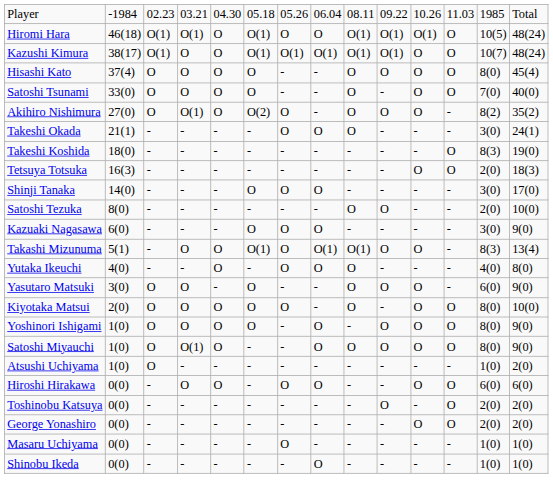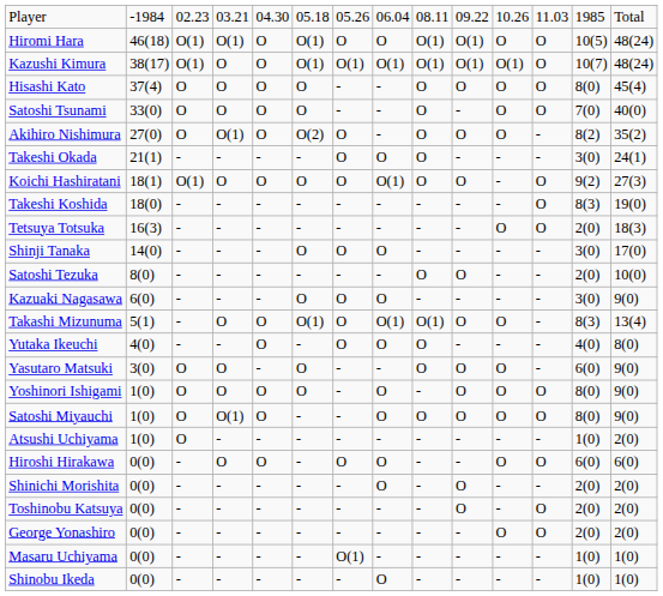 <table class="wikitable" style="text-align:left;">
 <tr>
 <td>Player</td>
 <td>-1984</td>
 <td>02.23</td>
 <td>03.21</td>
 <td>04.30</td>
 <td>05.18</td>
 <td>05.26</td>
 <td>06.04</td>
 <td>08.11</td>
 <td>09.22</td>
 <td>10.26</td>
 <td>11.03</td>
 <td>1985</td>
 <td>Total</td>
 </tr>
 <tr>
 <td><a href='#'>Hiromi Hara</a></td>
 <td>46(18)</td>
 <td>O(1)</td>
 <td>O(1)</td>
 <td>O</td>
 <td>O(1)</td>
 <td>O</td>
 <td>O</td>
 <td>O(1)</td>
 <td>O(1)</td>
-<td>O(1)</td>
+<td>O</td>
 <td>O</td>
 <td>10(5)</td>
 <td>48(24)</td>
 </tr>
 <tr>
 <td><a href='#'>Kazushi Kimura</a></td>
 <td>38(17)</td>
 <td>O(1)</td>
 <td>O</td>
 <td>O</td>
 <td>O(1)</td>
 <td>O(1)</td>
 <td>O(1)</td>
 <td>O(1)</td>
 <td>O(1)</td>
-<td>O</td>
+<td>O(1)</td>
 <td>O</td>
 <td>10(7)</td>
 <td>48(24)</td>
 </tr>
 <tr>
 <td><a href='#'>Hisashi Kato</a></td>
 <td>37(4)</td>
 <td>O</td>
 <td>O</td>
 <td>O</td>
 <td>O</td>
 <td>-</td>
 <td>-</td>
 <td>O</td>
 <td>O</td>
 <td>O</td>
 <td>O</td>
 <td>8(0)</td>
 <td>45(4)</td>
 </tr>
 <tr>
 <td><a href='#'>Satoshi Tsunami</a></td>
 <td>33(0)</td>
 <td>O</td>
 <td>O</td>
 <td>O</td>
 <td>O</td>
 <td>-</td>
 <td>-</td>
 <td>O</td>
 <td>-</td>
 <td>O</td>
 <td>O</td>
 <td>7(0)</td>
 <td>40(0)</td>
 </tr>
 <tr>
 <td><a href='#'>Akihiro Nishimura</a></td>
 <td>27(0)</td>
 <td>O</td>
 <td>O(1)</td>
 <td>O</td>
 <td>O(2)</td>
 <td>O</td>
 <td>-</td>
 <td>O</td>
 <td>O</td>
 <td>O</td>
 <td>-</td>
 <td>8(2)</td>
 <td>35(2)</td>
 </tr>
 <tr>
 <td><a href='#'>Takeshi Okada</a></td>
 <td>21(1)</td>
 <td>-</td>
 <td>-</td>
 <td>-</td>
 <td>-</td>
 <td>O</td>
 <td>O</td>
 <td>O</td>
 <td>-</td>
 <td>-</td>
 <td>-</td>
 <td>3(0)</td>
 <td>24(1)</td>
+</tr>
+<tr>
+<td><a href='#'>Koichi Hashiratani</a></td>
+<td>18(1)</td>
+<td>O(1)</td>
+<td>O</td>
+<td>O</td>
+<td>O</td>
+<td>O</td>
+<td>O(1)</td>
+<td>O</td>
+<td>O</td>
+<td>-</td>
+<td>O</td>
+<td>9(2)</td>
+<td>27(3)</td>
 </tr>
 <tr>
 <td><a href='#'>Takeshi Koshida</a></td>
 <td>18(0)</td>
 <td>-</td>
 <td>-</td>
 <td>-</td>
 <td>-</td>
 <td>-</td>
 <td>-</td>
 <td>-</td>
 <td>-</td>
 <td>-</td>
 <td>O</td>
 <td>8(3)</td>
 <td>19(0)</td>
 </tr>
 <tr>
 <td><a href='#'>Tetsuya Totsuka</a></td>
 <td>16(3)</td>
 <td>-</td>
 <td>-</td>
 <td>-</td>
 <td>-</td>
 <td>-</td>
 <td>-</td>
 <td>-</td>
 <td>-</td>
 <td>O</td>
 <td>O</td>
 <td>2(0)</td>
 <td>18(3)</td>
 </tr>
 <tr>
 <td><a href='#'>Shinji Tanaka</a></td>
 <td>14(0)</td>
 <td>-</td>
 <td>-</td>
 <td>-</td>
 <td>O</td>
 <td>O</td>
 <td>O</td>
 <td>-</td>
 <td>-</td>
 <td>-</td>
 <td>-</td>
 <td>3(0)</td>
 <td>17(0)</td>
 </tr>
 <tr>
 <td><a href='#'>Satoshi Tezuka</a></td>
 <td>8(0)</td>
 <td>-</td>
 <td>-</td>
 <td>-</td>
 <td>-</td>
 <td>-</td>
 <td>-</td>
 <td>O</td>
 <td>O</td>
 <td>-</td>
 <td>-</td>
 <td>2(0)</td>
 <td>10(0)</td>
 </tr>
 <tr>
 <td><a href='#'>Kazuaki Nagasawa</a></td>
 <td>6(0)</td>
 <td>-</td>
 <td>-</td>
 <td>-</td>
 <td>O</td>
 <td>O</td>
 <td>O</td>
 <td>-</td>
 <td>-</td>
 <td>-</td>
 <td>-</td>
 <td>3(0)</td>
 <td>9(0)</td>
 </tr>
 <tr>
 <td><a href='#'>Takashi Mizunuma</a></td>
 <td>5(1)</td>
 <td>-</td>
 <td>O</td>
 <td>O</td>
 <td>O(1)</td>
 <td>O</td>
 <td>O(1)</td>
 <td>O(1)</td>
 <td>O</td>
 <td>O</td>
 <td>-</td>
 <td>8(3)</td>
 <td>13(4)</td>
 </tr>
 <tr>
 <td><a href='#'>Yutaka Ikeuchi</a></td>
 <td>4(0)</td>
 <td>-</td>
 <td>-</td>
 <td>O</td>
 <td>-</td>
 <td>O</td>
 <td>O</td>
 <td>O</td>
 <td>-</td>
 <td>-</td>
 <td>-</td>
 <td>4(0)</td>
 <td>8(0)</td>
 </tr>
 <tr>
 <td><a href='#'>Yasutaro Matsuki</a></td>
 <td>3(0)</td>
 <td>O</td>
 <td>O</td>
 <td>-</td>
 <td>O</td>
 <td>-</td>
 <td>-</td>
 <td>O</td>
 <td>O</td>
 <td>O</td>
 <td>-</td>
 <td>6(0)</td>
 <td>9(0)</td>
 </tr>
 <tr>
-<td><a href='#'>Kiyotaka Matsui</a></td>
-<td>2(0)</td>
-<td>O</td>
-<td>O</td>
-<td>O</td>
-<td>O</td>
-<td>O</td>
-<td>-</td>
-<td>O</td>
-<td>-</td>
-<td>O</td>
-<td>O</td>
-<td>8(0)</td>
-<td>10(0)</td>
-</tr>
-<tr>
 <td><a href='#'>Yoshinori Ishigami</a></td>
 <td>1(0)</td>
 <td>O</td>
 <td>O</td>
 <td>O</td>
 <td>O</td>
 <td>-</td>
 <td>O</td>
 <td>-</td>
 <td>O</td>
 <td>O</td>
 <td>O</td>
 <td>8(0)</td>
 <td>9(0)</td>
 </tr>
 <tr>
 <td><a href='#'>Satoshi Miyauchi</a></td>
 <td>1(0)</td>
 <td>O</td>
 <td>O(1)</td>
 <td>O</td>
 <td>-</td>
 <td>-</td>
 <td>O</td>
 <td>O</td>
 <td>O</td>
 <td>O</td>
 <td>O</td>
 <td>8(0)</td>
 <td>9(0)</td>
 </tr>
 <tr>
 <td><a href='#'>Atsushi Uchiyama</a></td>
 <td>1(0)</td>
 <td>O</td>
 <td>-</td>
 <td>-</td>
 <td>-</td>
 <td>-</td>
 <td>-</td>
 <td>-</td>
 <td>-</td>
 <td>-</td>
 <td>-</td>
 <td>1(0)</td>
 <td>2(0)</td>
 </tr>
 <tr>
 <td><a href='#'>Hiroshi Hirakawa</a></td>
 <td>0(0)</td>
 <td>-</td>
 <td>O</td>
 <td>O</td>
 <td>-</td>
 <td>O</td>
 <td>O</td>
 <td>-</td>
 <td>-</td>
 <td>O</td>
 <td>O</td>
 <td>6(0)</td>
 <td>6(0)</td>
 </tr>
 <tr>
+<td><a href='#'>Shinichi Morishita</a></td>
+<td>0(0)</td>
+<td>-</td>
+<td>-</td>
+<td>-</td>
+<td>-</td>
+<td>-</td>
+<td>O</td>
+<td>-</td>
+<td>O</td>
+<td>-</td>
+<td>-</td>
+<td>2(0)</td>
+<td>2(0)</td>
+</tr>
+<tr>
 <td><a href='#'>Toshinobu Katsuya</a></td>
 <td>0(0)</td>
 <td>-</td>
 <td>-</td>
 <td>-</td>
 <td>-</td>
 <td>-</td>
 <td>-</td>
 <td>-</td>
 <td>O</td>
 <td>-</td>
 <td>O</td>
 <td>2(0)</td>
 <td>2(0)</td>
 </tr>
 <tr>
 <td><a href='#'>George Yonashiro</a></td>
 <td>0(0)</td>
 <td>-</td>
 <td>-</td>
 <td>-</td>
 <td>-</td>
 <td>-</td>
 <td>-</td>
 <td>-</td>
 <td>-</td>
 <td>O</td>
 <td>O</td>
 <td>2(0)</td>
 <td>2(0)</td>
 </tr>
 <tr>
 <td><a href='#'>Masaru Uchiyama</a></td>
 <td>0(0)</td>
 <td>-</td>
 <td>-</td>
 <td>-</td>
 <td>-</td>
-<td>O</td>
+<td>O(1)</td>
 <td>-</td>
 <td>-</td>
 <td>-</td>
 <td>-</td>
 <td>-</td>
 <td>1(0)</td>
 <td>1(0)</td>
 </tr>
 <tr>
 <td><a href='#'>Shinobu Ikeda</a></td>
 <td>0(0)</td>
 <td>-</td>
 <td>-</td>
 <td>-</td>
 <td>-</td>
 <td>-</td>
 <td>O</td>
 <td>-</td>
 <td>-</td>
 <td>-</td>
 <td>-</td>
 <td>1(0)</td>
 <td>1(0)</td>
 </tr>
 </table>
